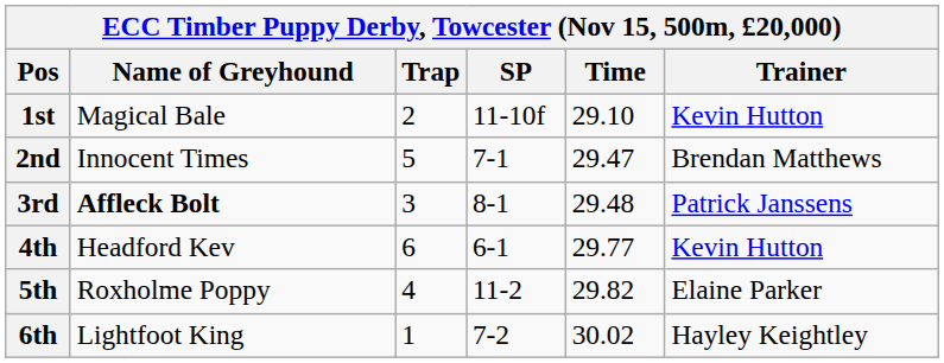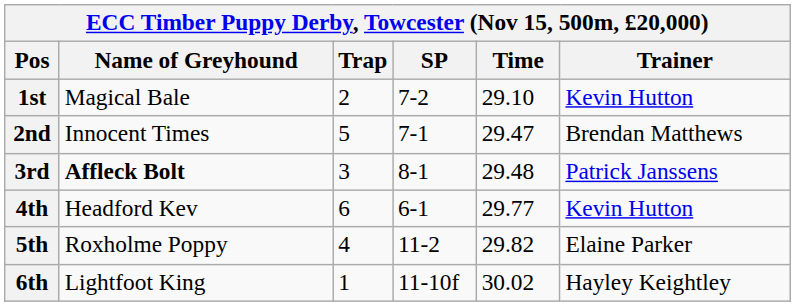 <table class="wikitable">
 <tr>
 <th colspan="6"><a href='#'>ECC Timber Puppy Derby</a>, <a href='#'>Towcester</a> (Nov 15, 500m, £20,000)</th>
 </tr>
 <tr>
 <th width=30>Pos</th>
 <th width=180>Name of Greyhound</th>
 <th width=30>Trap</th>
 <th width=50>SP</th>
 <th width=50>Time</th>
 <th width=150>Trainer</th>
 </tr>
 <tr>
 <th>1st</th>
 <td>Magical Bale</td>
 <td>2</td>
-<td>11-10f</td>
+<td>7-2</td>
 <td>29.10</td>
 <td><a href='#'>Kevin Hutton</a></td>
 </tr>
 <tr>
 <th>2nd</th>
 <td>Innocent Times</td>
 <td>5</td>
 <td>7-1</td>
 <td>29.47</td>
 <td>Brendan Matthews</td>
 </tr>
 <tr>
 <th>3rd</th>
 <td><strong>Affleck Bolt</strong></td>
 <td>3</td>
 <td>8-1</td>
 <td>29.48</td>
 <td><a href='#'>Patrick Janssens</a></td>
 </tr>
 <tr>
 <th>4th</th>
 <td>Headford Kev</td>
 <td>6</td>
 <td>6-1</td>
 <td>29.77</td>
 <td><a href='#'>Kevin Hutton</a></td>
 </tr>
 <tr>
 <th>5th</th>
 <td>Roxholme Poppy</td>
 <td>4</td>
 <td>11-2</td>
 <td>29.82</td>
 <td>Elaine Parker</td>
 </tr>
 <tr>
 <th>6th</th>
 <td>Lightfoot King</td>
 <td>1</td>
-<td>7-2</td>
+<td>11-10f</td>
 <td>30.02</td>
 <td>Hayley Keightley</td>
 </tr>
 </table>
